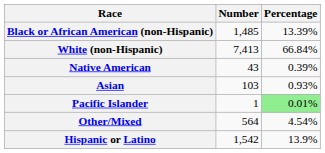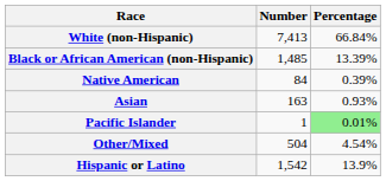 <table class="wikitable" style="text-align:right">
 <tr>
 <th scope="col">Race</th>
 <th scope="col">Number</th>
 <th scope="col">Percentage</th>
 </tr>
 <tr>
+<th scope="row"><a href='#'>White</a> (non-Hispanic)</th>
+<td>7,413</td>
+<td>66.84%</td>
+</tr>
+<tr>
 <th scope="row"><a href='#'>Black or African American</a> (non-Hispanic)</th>
 <td>1,485</td>
 <td>13.39%</td>
 </tr>
 <tr>
-<th scope="row"><a href='#'>White</a> (non-Hispanic)</th>
-<td>7,413</td>
-<td>66.84%</td>
-</tr>
-<tr>
 <th scope="row"><a href='#'>Native American</a></th>
-<td>43</td>
+<td>84</td>
 <td>0.39%</td>
 </tr>
 <tr>
 <th scope="row"><a href='#'>Asian</a></th>
-<td>103</td>
+<td>163</td>
 <td>0.93%</td>
 </tr>
 <tr>
 <th scope="row"><a href='#'>Pacific Islander</a></th>
 <td>1</td>
 <td style="background: lightgreen;">0.01%</td>
 </tr>
 <tr>
 <th scope="row"><a href='#'>Other/Mixed</a></th>
-<td>564</td>
+<td>504</td>
 <td>4.54%</td>
 </tr>
 <tr>
 <th scope="row"><a href='#'>Hispanic</a> or <a href='#'>Latino</a></th>
 <td>1,542</td>
 <td>13.9%</td>
 </tr>
 </table>
